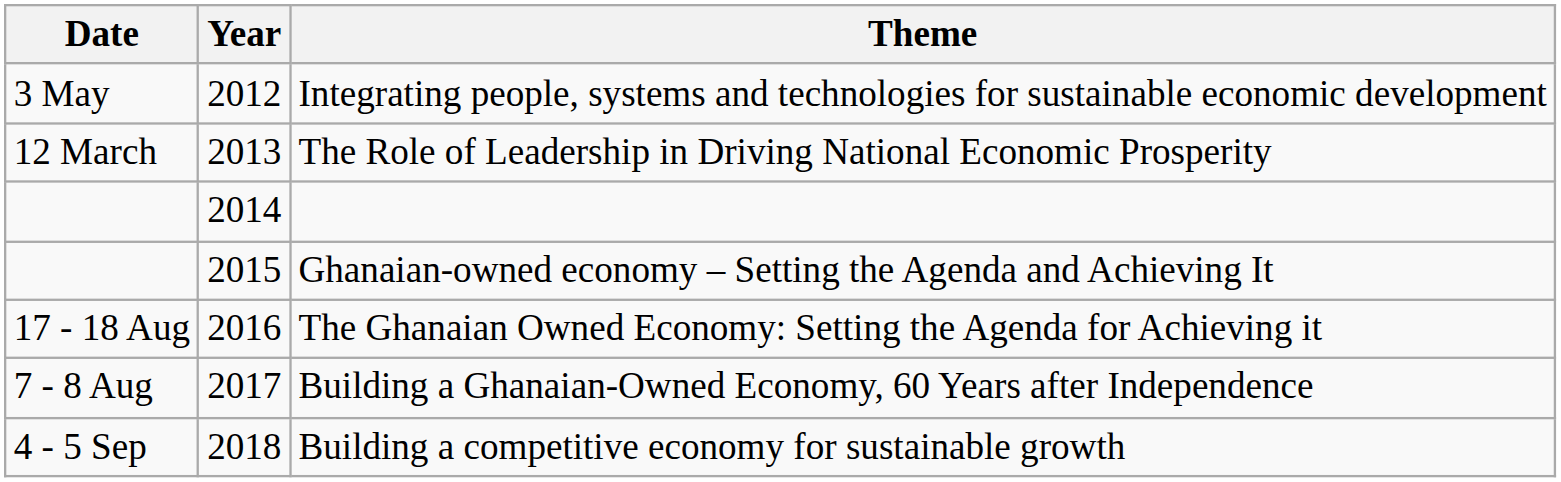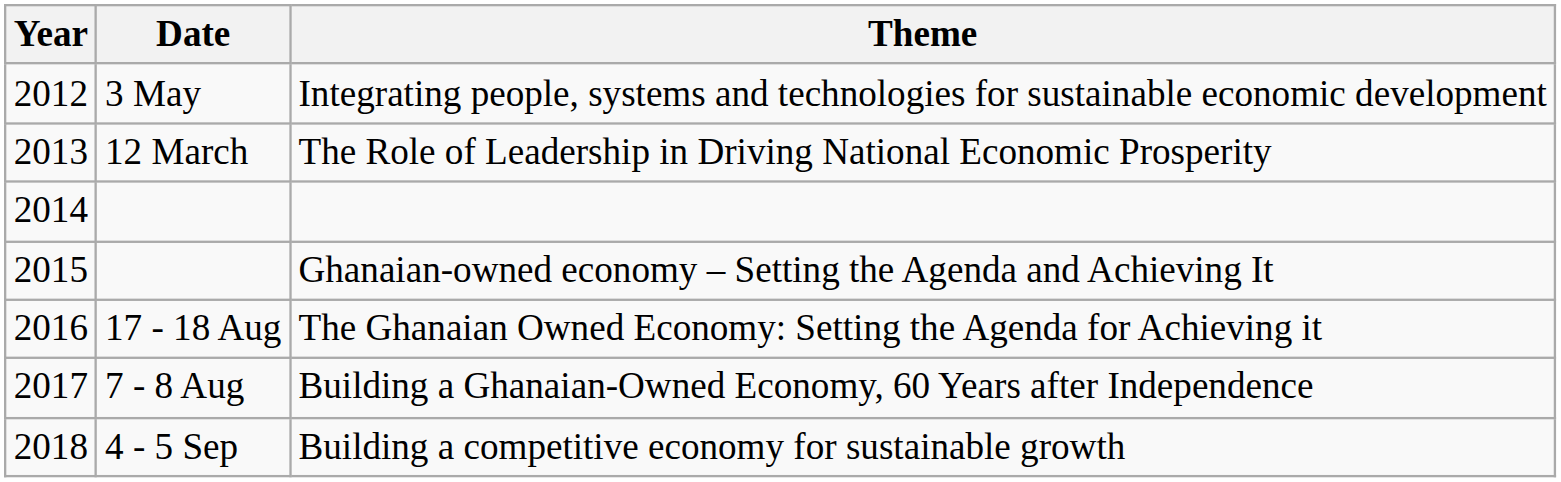 <table class="wikitable">
 <tr>
+<th>Year</th>
 <th>Date</th>
-<th>Year</th>
 <th>Theme</th>
 </tr>
 <tr>
+<td>2012</td>
 <td>3 May</td>
-<td>2012</td>
 <td>Integrating people, systems and technologies for sustainable economic development</td>
 </tr>
 <tr>
+<td>2013</td>
 <td>12 March</td>
-<td>2013</td>
 <td>The Role of Leadership in Driving National Economic Prosperity</td>
 </tr>
 <tr>
+<td>2014</td>
 <td></td>
-<td>2014</td>
 <td></td>
 </tr>
 <tr>
+<td>2015</td>
 <td></td>
-<td>2015</td>
 <td>Ghanaian-owned economy – Setting the Agenda and Achieving It</td>
 </tr>
 <tr>
+<td>2016</td>
 <td>17 - 18 Aug</td>
-<td>2016</td>
 <td>The Ghanaian Owned Economy: Setting the Agenda for Achieving it</td>
 </tr>
 <tr>
+<td>2017</td>
 <td>7 - 8 Aug</td>
-<td>2017</td>
 <td>Building a Ghanaian-Owned Economy, 60 Years after Independence</td>
 </tr>
 <tr>
+<td>2018</td>
 <td>4 - 5 Sep</td>
-<td>2018</td>
 <td>Building a competitive economy for sustainable growth</td>
 </tr>
 </table>
